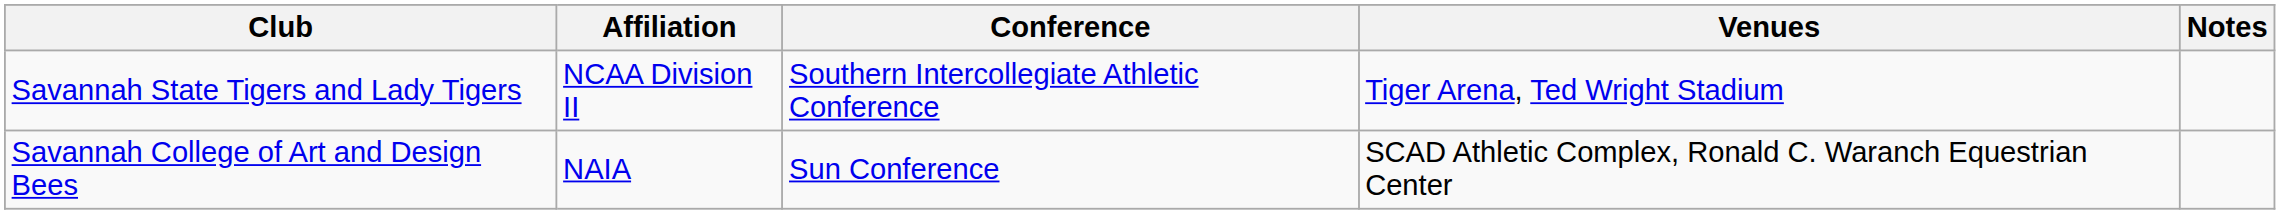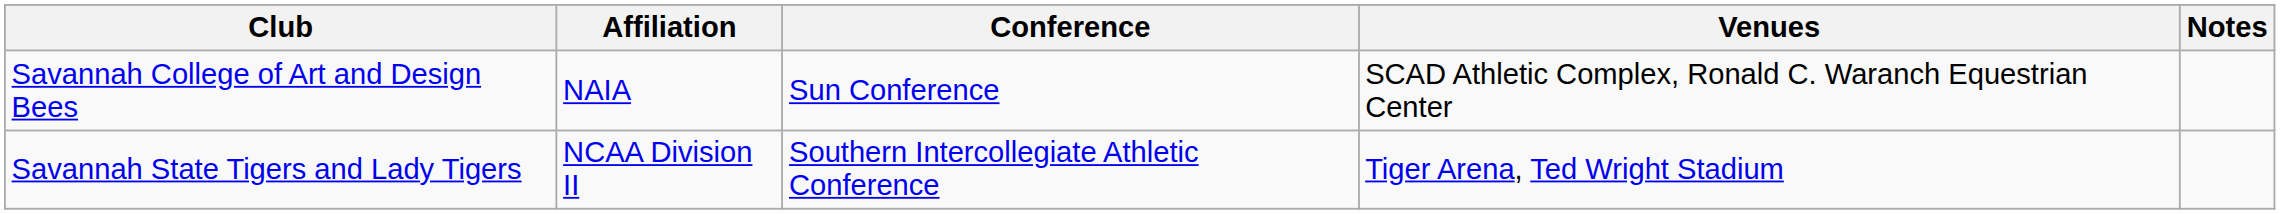 <table class="wikitable">
 <tr>
 <th>Club</th>
 <th>Affiliation</th>
 <th>Conference</th>
 <th>Venues</th>
 <th>Notes</th>
 </tr>
 <tr>
+<td><a href='#'>Savannah College of Art and Design Bees</a></td>
+<td><a href='#'>NAIA</a></td>
+<td><a href='#'>Sun Conference</a></td>
+<td>SCAD Athletic Complex, Ronald C. Waranch Equestrian Center</td>
+<td></td>
+</tr>
+<tr>
 <td><a href='#'>Savannah State Tigers and Lady Tigers</a></td>
 <td><a href='#'>NCAA Division II</a></td>
 <td><a href='#'>Southern Intercollegiate Athletic Conference</a></td>
 <td><a href='#'>Tiger Arena</a>, <a href='#'>Ted Wright Stadium</a></td>
 <td></td>
 </tr>
-<tr>
-<td><a href='#'>Savannah College of Art and Design Bees</a></td>
-<td><a href='#'>NAIA</a></td>
-<td><a href='#'>Sun Conference</a></td>
-<td>SCAD Athletic Complex, Ronald C. Waranch Equestrian Center</td>
-<td></td>
-</tr>
 </table>
